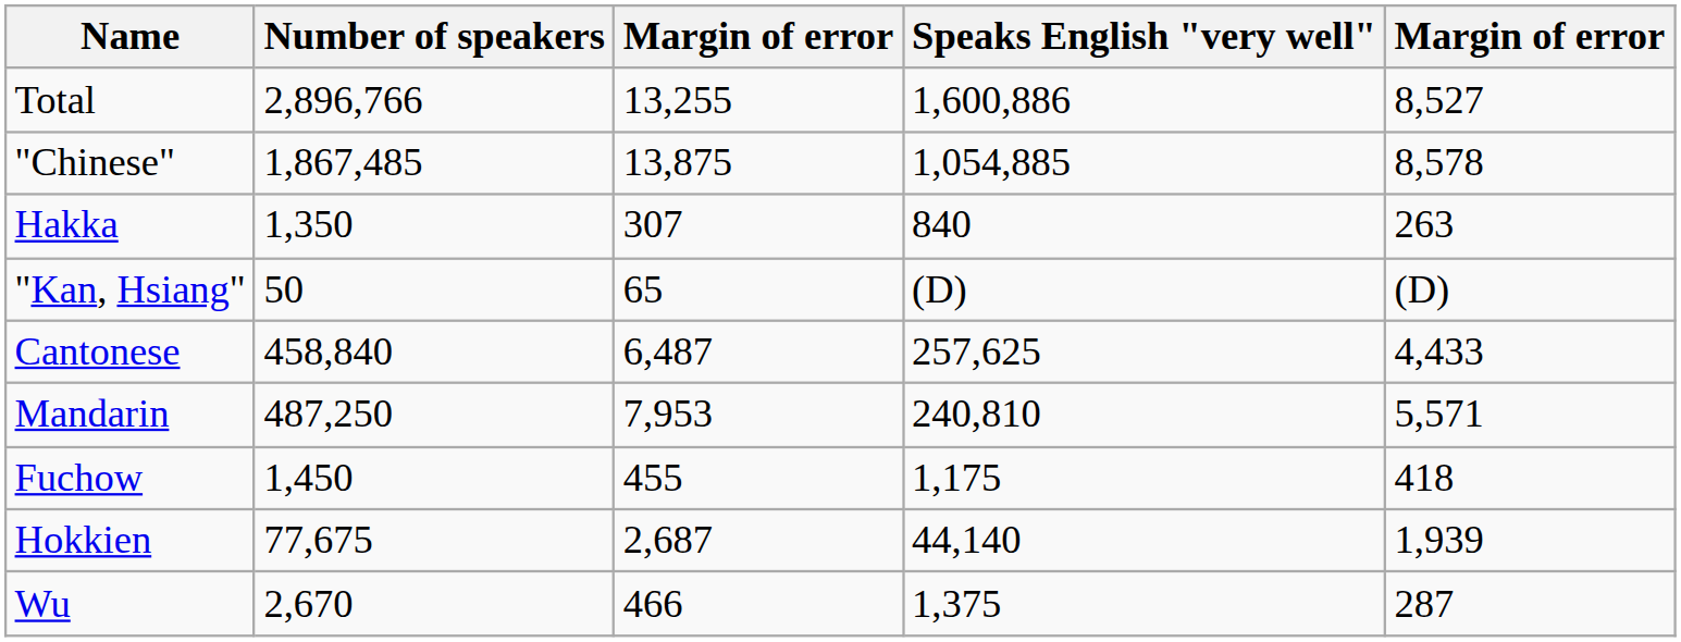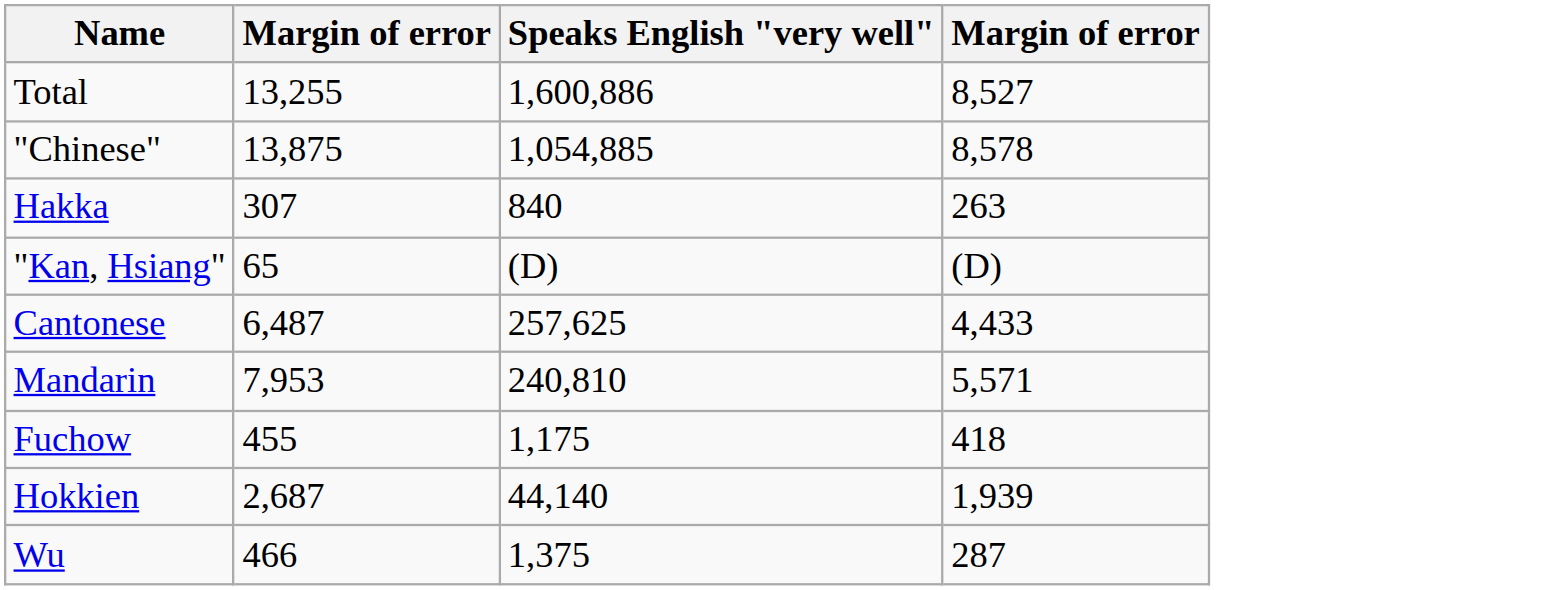 <table class="wikitable sortable">
 <tr>
 <th>Name</th>
-<th>Number of speakers</th>
 <th>Margin of error</th>
 <th>Speaks English "very well"</th>
 <th>Margin of error</th>
 </tr>
 <tr>
 <td>Total</td>
-<td>2,896,766</td>
 <td>13,255</td>
 <td>1,600,886</td>
 <td>8,527</td>
 </tr>
 <tr>
 <td>"Chinese"</td>
-<td>1,867,485</td>
 <td>13,875</td>
 <td>1,054,885</td>
 <td>8,578</td>
 </tr>
 <tr>
 <td><a href='#'>Hakka</a></td>
-<td>1,350</td>
 <td>307</td>
 <td>840</td>
 <td>263</td>
 </tr>
 <tr>
 <td>"<a href='#'>Kan</a>, <a href='#'>Hsiang</a>"</td>
-<td>50</td>
 <td>65</td>
 <td>(D)</td>
 <td>(D)</td>
 </tr>
 <tr>
 <td><a href='#'>Cantonese</a></td>
-<td>458,840</td>
 <td>6,487</td>
 <td>257,625</td>
 <td>4,433</td>
 </tr>
 <tr>
 <td><a href='#'>Mandarin</a></td>
-<td>487,250</td>
 <td>7,953</td>
 <td>240,810</td>
 <td>5,571</td>
 </tr>
 <tr>
 <td><a href='#'>Fuchow</a></td>
-<td>1,450</td>
 <td>455</td>
 <td>1,175</td>
 <td>418</td>
 </tr>
 <tr>
 <td><a href='#'>Hokkien</a></td>
-<td>77,675</td>
 <td>2,687</td>
 <td>44,140</td>
 <td>1,939</td>
 </tr>
 <tr>
 <td><a href='#'>Wu</a></td>
-<td>2,670</td>
 <td>466</td>
 <td>1,375</td>
 <td>287</td>
 </tr>
 </table>
